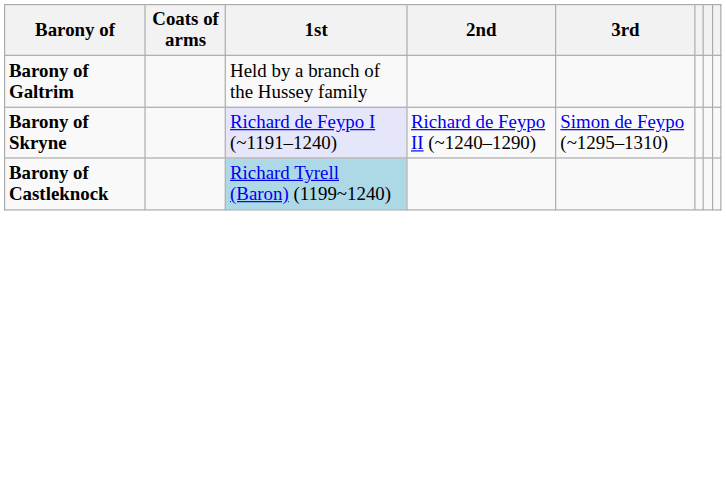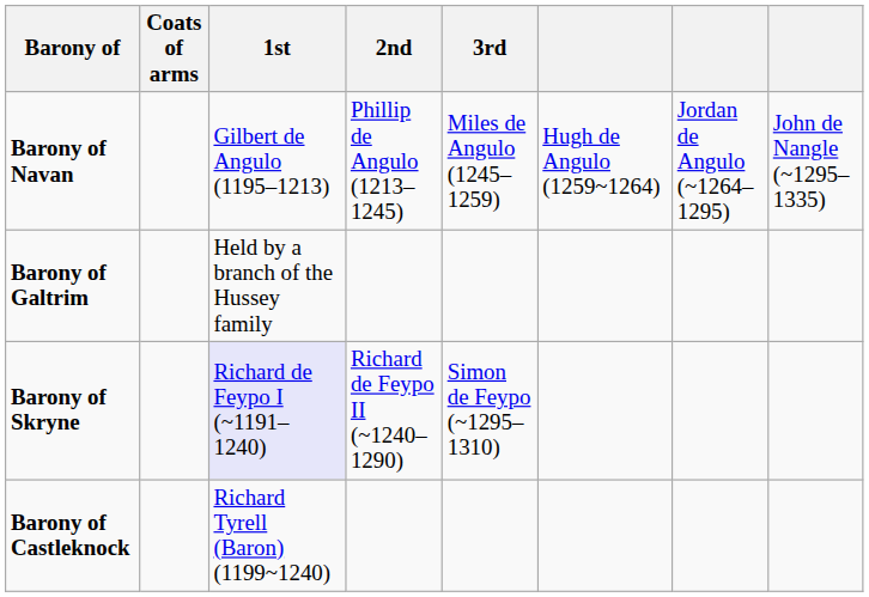 <table class="wikitable">
 <tr>
 <th>Barony of</th>
 <th>Coats of arms</th>
 <th>1st</th>
 <th>2nd</th>
 <th>3rd</th>
 <th></th>
 <th></th>
 <th></th>
+</tr>
+<tr>
+<td><strong>Barony of Navan</strong></td>
+<td></td>
+<td><a href='#'>Gilbert de Angulo</a> (1195–1213)</td>
+<td><a href='#'>Phillip de Angulo</a> (1213–1245)</td>
+<td><a href='#'>Miles de Angulo</a> (1245–1259)</td>
+<td><a href='#'>Hugh de Angulo</a> (1259~1264)</td>
+<td><a href='#'>Jordan de Angulo</a> (~1264–1295)</td>
+<td><a href='#'>John de Nangle</a> (~1295–1335)</td>
 </tr>
 <tr>
 <td><strong>Barony of Galtrim</strong></td>
 <td></td>
 <td>Held by a branch of the Hussey family</td>
 <td></td>
 <td></td>
 <td></td>
 <td></td>
 <td></td>
 </tr>
 <tr>
 <td><strong>Barony of Skryne</strong></td>
 <td></td>
 <td style="background: lavender;"><a href='#'>Richard de Feypo I</a> (~1191–1240)</td>
 <td><a href='#'>Richard de Feypo II</a> (~1240–1290)</td>
 <td><a href='#'>Simon de Feypo</a> (~1295–1310)</td>
 <td></td>
 <td></td>
 <td></td>
 </tr>
 <tr>
 <td><strong>Barony of Castleknock</strong></td>
 <td></td>
-<td style="background: lightblue;"><a href='#'>Richard Tyrell (Baron)</a> (1199~1240)</td>
+<td><a href='#'>Richard Tyrell (Baron)</a> (1199~1240)</td>
 <td></td>
 <td></td>
 <td></td>
 <td></td>
 <td></td>
 </tr>
 </table>
